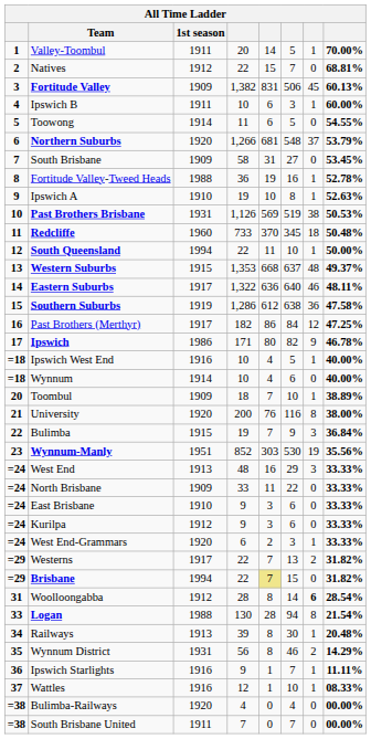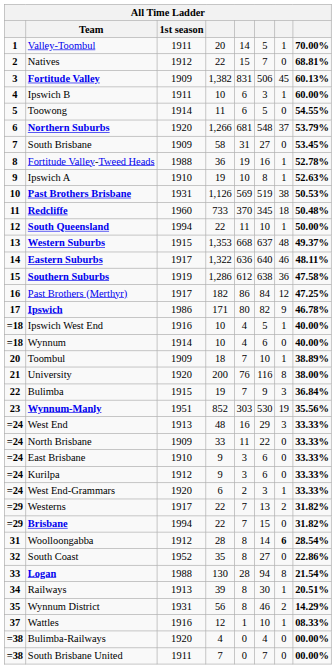 <table class="wikitable sortable" style="text-align:center;">
 <tr>
 <th colspan="8">All Time Ladder</th>
 </tr>
 <tr>
 <th width="20"></th>
 <th>Team</th>
 <th>1st season</th>
 <th width="20"></th>
 <th width="20"></th>
 <th width="20"></th>
 <th width="20"></th>
 <th width="20"></th>
 </tr>
 <tr style="background:">
 <td><strong>1</strong></td>
 <td style="text-align:left;"> <a href='#'>Valley-Toombul</a></td>
 <td>1911</td>
 <td>20</td>
 <td>14</td>
 <td>5</td>
 <td>1</td>
 <td><strong>70.00%</strong></td>
 </tr>
 <tr style="background:">
 <td><strong>2</strong></td>
 <td style="text-align:left;"> Natives</td>
 <td>1912</td>
 <td>22</td>
 <td>15</td>
 <td>7</td>
 <td>0</td>
 <td><strong>68.81%</strong></td>
 </tr>
 <tr style="background:">
 <td><strong>3</strong></td>
 <td style="text-align:left;"> <strong><a href='#'>Fortitude Valley</a></strong></td>
 <td>1909</td>
 <td>1,382</td>
 <td>831</td>
 <td>506</td>
 <td>45</td>
 <td><strong>60.13%</strong></td>
 </tr>
 <tr style="background:">
 <td><strong>4</strong></td>
 <td style="text-align:left;"> Ipswich B</td>
 <td>1911</td>
 <td>10</td>
 <td>6</td>
 <td>3</td>
 <td>1</td>
 <td><strong>60.00%</strong></td>
 </tr>
 <tr style="background:">
 <td><strong>5</strong></td>
 <td style="text-align:left;"> Toowong</td>
 <td>1914</td>
 <td>11</td>
 <td>6</td>
 <td>5</td>
 <td>0</td>
 <td><strong>54.55%</strong></td>
 </tr>
 <tr style="background:">
 <td><strong>6</strong></td>
 <td style="text-align:left;"> <strong><a href='#'>Northern Suburbs</a></strong></td>
 <td>1920</td>
 <td>1,266</td>
 <td>681</td>
 <td>548</td>
 <td>37</td>
 <td><strong>53.79%</strong></td>
 </tr>
 <tr style="background:">
 <td><strong>7</strong></td>
 <td style="text-align:left;"> South Brisbane</td>
 <td>1909</td>
 <td>58</td>
 <td>31</td>
 <td>27</td>
 <td>0</td>
 <td><strong>53.45%</strong></td>
 </tr>
 <tr style="background:">
 <td><strong>8</strong></td>
 <td style="text-align:left;"> <a href='#'>Fortitude Valley</a>-<a href='#'>Tweed Heads</a></td>
 <td>1988</td>
 <td>36</td>
 <td>19</td>
 <td>16</td>
 <td>1</td>
 <td><strong>52.78%</strong></td>
 </tr>
 <tr style="background:">
 <td><strong>9</strong></td>
 <td style="text-align:left;"> Ipswich A</td>
 <td>1910</td>
 <td>19</td>
 <td>10</td>
 <td>8</td>
 <td>1</td>
 <td><strong>52.63%</strong></td>
 </tr>
 <tr style="background:">
 <td><strong>10</strong></td>
 <td style="text-align:left;"> <strong><a href='#'>Past Brothers Brisbane</a></strong></td>
 <td>1931</td>
 <td>1,126</td>
 <td>569</td>
 <td>519</td>
 <td>38</td>
 <td><strong>50.53%</strong></td>
 </tr>
 <tr style="background:">
 <td><strong>11</strong></td>
 <td style="text-align:left;"> <strong><a href='#'>Redcliffe</a></strong></td>
 <td>1960</td>
 <td>733</td>
 <td>370</td>
 <td>345</td>
 <td>18</td>
 <td><strong>50.48%</strong></td>
 </tr>
 <tr>
 <td><strong>12</strong></td>
 <td style="text-align:left;"> <strong><a href='#'>South Queensland</a></strong></td>
 <td>1994</td>
 <td>22</td>
 <td>11</td>
 <td>10</td>
 <td>1</td>
 <td><strong>50.00%</strong></td>
 </tr>
 <tr style="background:">
 <td><strong>13</strong></td>
 <td style="text-align:left;"> <strong><a href='#'>Western Suburbs</a></strong></td>
 <td>1915</td>
 <td>1,353</td>
 <td>668</td>
 <td>637</td>
 <td>48</td>
 <td><strong>49.37%</strong></td>
 </tr>
 <tr style="background:">
 <td><strong>14</strong></td>
 <td style="text-align:left;"> <strong><a href='#'>Eastern Suburbs</a></strong></td>
 <td>1917</td>
 <td>1,322</td>
 <td>636</td>
 <td>640</td>
 <td>46</td>
 <td><strong>48.11%</strong></td>
 </tr>
 <tr style="background:">
 <td><strong>15</strong></td>
 <td style="text-align:left;"> <strong><a href='#'>Southern Suburbs</a></strong></td>
 <td>1919</td>
 <td>1,286</td>
 <td>612</td>
 <td>638</td>
 <td>36</td>
 <td><strong>47.58%</strong></td>
 </tr>
 <tr style="background:">
 <td><strong>16</strong></td>
 <td style="text-align:left;"> <a href='#'>Past Brothers (Merthyr)</a></td>
 <td>1917</td>
 <td>182</td>
 <td>86</td>
 <td>84</td>
 <td>12</td>
 <td><strong>47.25%</strong></td>
 </tr>
 <tr style="background:">
 <td><strong>17</strong></td>
 <td style="text-align:left;"> <strong><a href='#'>Ipswich</a></strong></td>
 <td>1986</td>
 <td>171</td>
 <td>80</td>
 <td>82</td>
 <td>9</td>
 <td><strong>46.78%</strong></td>
 </tr>
 <tr style="background:">
 <td><strong>=18</strong></td>
 <td style="text-align:left;"> Ipswich West End</td>
 <td>1916</td>
 <td>10</td>
 <td>4</td>
 <td>5</td>
 <td>1</td>
 <td><strong>40.00%</strong></td>
 </tr>
 <tr style="background:">
 <td><strong>=18</strong></td>
 <td style="text-align:left;"> Wynnum</td>
 <td>1914</td>
 <td>10</td>
 <td>4</td>
 <td>6</td>
 <td>0</td>
 <td><strong>40.00%</strong></td>
 </tr>
 <tr style="background:">
 <td><strong>20</strong></td>
 <td style="text-align:left;"> Toombul</td>
 <td>1909</td>
 <td>18</td>
 <td>7</td>
 <td>10</td>
 <td>1</td>
 <td><strong>38.89%</strong></td>
 </tr>
 <tr style="background:">
 <td><strong>21</strong></td>
 <td style="text-align:left;"> University</td>
 <td>1920</td>
 <td>200</td>
 <td>76</td>
 <td>116</td>
 <td>8</td>
 <td><strong>38.00%</strong></td>
 </tr>
 <tr style="background:">
 <td><strong>22</strong></td>
 <td style="text-align:left;"> Bulimba</td>
 <td>1915</td>
 <td>19</td>
 <td>7</td>
 <td>9</td>
 <td>3</td>
 <td><strong>36.84%</strong></td>
 </tr>
 <tr style="background:">
 <td><strong>23</strong></td>
 <td style="text-align:left;"> <strong><a href='#'>Wynnum-Manly</a></strong></td>
 <td>1951</td>
 <td>852</td>
 <td>303</td>
 <td>530</td>
 <td>19</td>
 <td><strong>35.56%</strong></td>
 </tr>
 <tr style="background:">
 <td><strong>=24</strong></td>
 <td style="text-align:left;"> West End</td>
 <td>1913</td>
 <td>48</td>
 <td>16</td>
 <td>29</td>
 <td>3</td>
 <td><strong>33.33%</strong></td>
 </tr>
 <tr style="background:">
 <td><strong>=24</strong></td>
 <td style="text-align:left;"> North Brisbane</td>
 <td>1909</td>
 <td>33</td>
 <td>11</td>
 <td>22</td>
 <td>0</td>
 <td><strong>33.33%</strong></td>
 </tr>
 <tr style="background:">
 <td><strong>=24</strong></td>
 <td style="text-align:left;"> East Brisbane</td>
 <td>1910</td>
 <td>9</td>
 <td>3</td>
 <td>6</td>
 <td>0</td>
 <td><strong>33.33%</strong></td>
 </tr>
 <tr style="background:">
 <td><strong>=24</strong></td>
 <td style="text-align:left;"> Kurilpa</td>
 <td>1912</td>
 <td>9</td>
 <td>3</td>
 <td>6</td>
 <td>0</td>
 <td><strong>33.33%</strong></td>
 </tr>
 <tr style="background:">
 <td><strong>=24</strong></td>
 <td style="text-align:left;"> West End-Grammars</td>
 <td>1920</td>
 <td>6</td>
 <td>2</td>
 <td>3</td>
 <td>1</td>
 <td><strong>33.33%</strong></td>
 </tr>
 <tr style="background:">
 <td><strong>=29</strong></td>
 <td style="text-align:left;"> Westerns</td>
 <td>1917</td>
 <td>22</td>
 <td>7</td>
 <td>13</td>
 <td>2</td>
 <td><strong>31.82%</strong></td>
 </tr>
 <tr>
 <td><strong>=29</strong></td>
 <td style="text-align:left;"> <strong><a href='#'>Brisbane</a></strong></td>
 <td>1994</td>
 <td>22</td>
-<td style="background: khaki;">7</td>
+<td>7</td>
 <td>15</td>
 <td>0</td>
 <td><strong>31.82%</strong></td>
 </tr>
 <tr style="background:">
 <td><strong>31</strong></td>
 <td style="text-align:left;"> Woolloongabba</td>
 <td>1912</td>
 <td>28</td>
 <td>8</td>
 <td>14</td>
 <td><strong>6</strong></td>
 <td><strong>28.54%</strong></td>
+</tr>
+<tr style="background:">
+<td><strong>32</strong></td>
+<td style="text-align:left;"> South Coast</td>
+<td>1952</td>
+<td>35</td>
+<td>8</td>
+<td>27</td>
+<td>0</td>
+<td><strong>22.86%</strong></td>
 </tr>
 <tr style="background:">
 <td><strong>33</strong></td>
 <td style="text-align:left;"> <strong><a href='#'>Logan</a></strong></td>
 <td>1988</td>
 <td>130</td>
 <td>28</td>
 <td>94</td>
 <td>8</td>
 <td><strong>21.54%</strong></td>
 </tr>
 <tr style="background:">
 <td><strong>34</strong></td>
 <td style="text-align:left;"> Railways</td>
 <td>1913</td>
 <td>39</td>
 <td>8</td>
 <td>30</td>
 <td>1</td>
-<td><strong>20.48%</strong></td>
+<td><strong>20.51%</strong></td>
 </tr>
 <tr>
 <td><strong>35</strong></td>
 <td style="text-align:left;"> Wynnum District</td>
 <td>1931</td>
 <td>56</td>
 <td>8</td>
 <td>46</td>
 <td>2</td>
 <td><strong>14.29%</strong></td>
-</tr>
-<tr style="background:">
-<td><strong>36</strong></td>
-<td style="text-align:left;"> Ipswich Starlights</td>
-<td>1916</td>
-<td>9</td>
-<td>1</td>
-<td>7</td>
-<td>1</td>
-<td><strong>11.11%</strong></td>
 </tr>
 <tr style="background:">
 <td><strong>37</strong></td>
 <td style="text-align:left;"> Wattles</td>
 <td>1916</td>
 <td>12</td>
 <td>1</td>
 <td>10</td>
 <td>1</td>
 <td><strong>08.33%</strong></td>
 </tr>
 <tr>
 <td><strong>=38</strong></td>
 <td style="text-align:left;"> Bulimba-Railways</td>
 <td>1920</td>
 <td>4</td>
 <td>0</td>
 <td>4</td>
 <td>0</td>
 <td><strong>00.00%</strong></td>
 </tr>
 <tr>
 <td><strong>=38</strong></td>
 <td style="text-align:left;"> South Brisbane United</td>
 <td>1911</td>
 <td>7</td>
 <td>0</td>
 <td>7</td>
 <td>0</td>
 <td><strong>00.00%</strong></td>
 </tr>
 </table>
